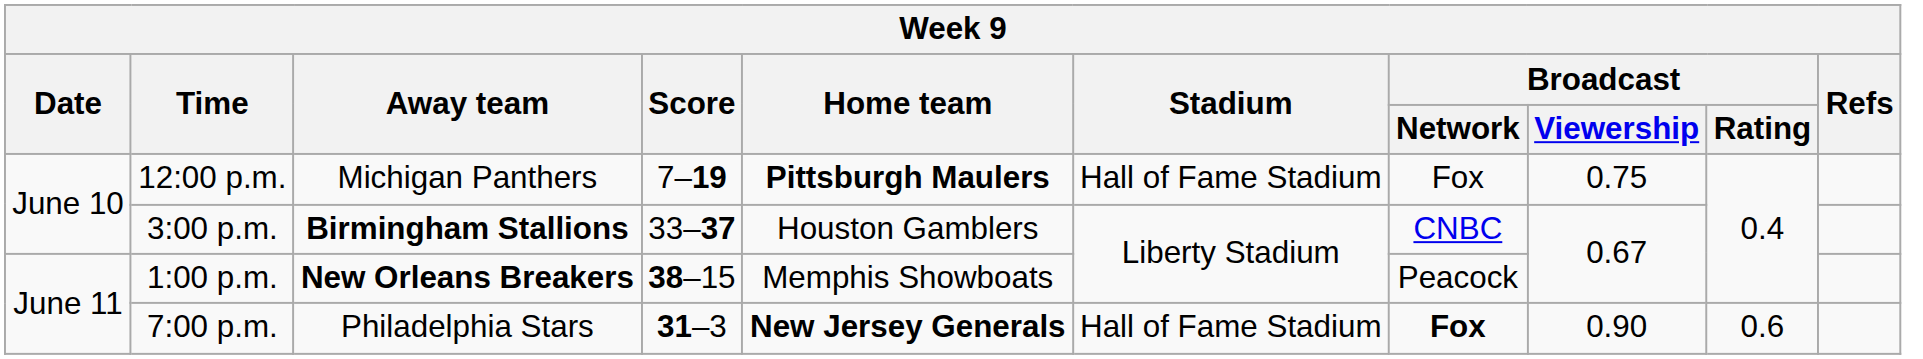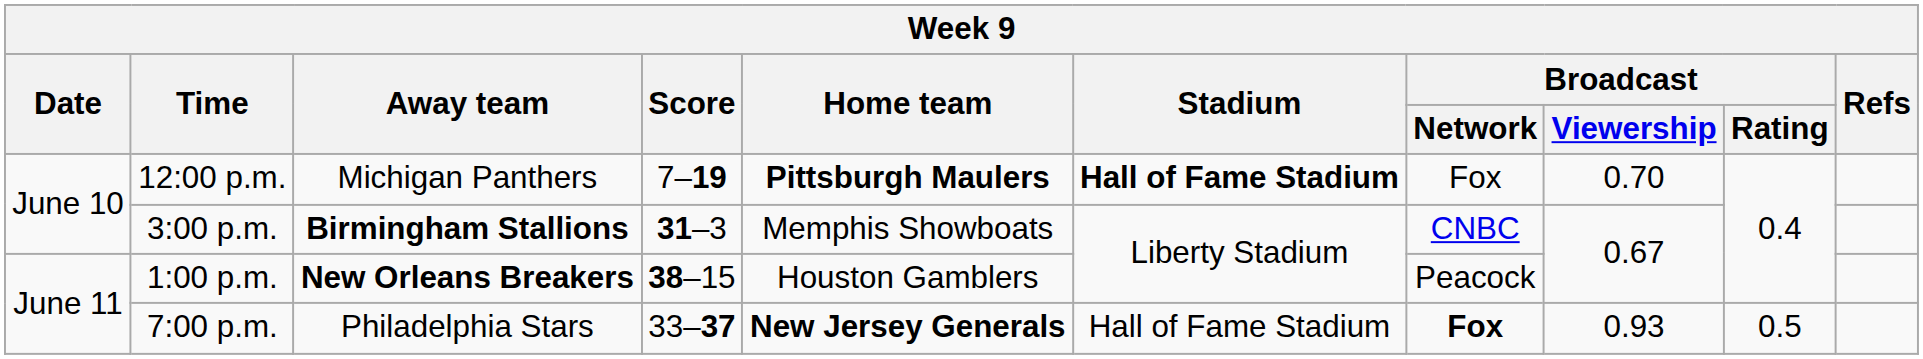 <table class="wikitable" style="text-align:center;">
 <tr>
 <th colspan="10">Week 9</th>
 </tr>
 <tr>
 <th rowspan="2">Date</th>
 <th rowspan="2">Time<br></th>
 <th rowspan="2">Away team</th>
 <th rowspan="2">Score</th>
 <th rowspan="2">Home team</th>
 <th rowspan="2">Stadium</th>
 <th colspan="3">Broadcast</th>
 <th rowspan="2">Refs</th>
 </tr>
 <tr>
 <th>Network</th>
 <th><a href='#'>Viewership</a><br></th>
 <th>Rating<br></th>
 </tr>
 <tr>
 <td rowspan=2>June 10</td>
 <td>12:00 p.m.</td>
 <td>Michigan Panthers</td>
 <td>7–<strong>19</strong></td>
 <td><strong>Pittsburgh Maulers</strong></td>
-<td>Hall of Fame Stadium</td>
+<td><strong>Hall of Fame Stadium</strong></td>
 <td>Fox</td>
-<td>0.75</td>
+<td>0.70</td>
 <td rowspan=3>0.4</td>
 <td></td>
 </tr>
 <tr>
 <td>3:00 p.m.</td>
 <td><strong>Birmingham Stallions</strong></td>
-<td>33–<strong>37</strong></td>
-<td>Houston Gamblers</td>
+<td><strong>31</strong>–3</td>
+<td>Memphis Showboats</td>
 <td rowspan="2">Liberty Stadium</td>
 <td><a href='#'>CNBC</a></td>
 <td rowspan="2">0.67</td>
 <td></td>
 </tr>
 <tr>
 <td rowspan=2>June 11</td>
 <td>1:00 p.m.</td>
 <td><strong>New Orleans Breakers</strong></td>
 <td><strong>38</strong>–15</td>
-<td>Memphis Showboats</td>
+<td>Houston Gamblers</td>
 <td>Peacock</td>
 <td></td>
 </tr>
 <tr>
 <td>7:00 p.m.</td>
 <td>Philadelphia Stars</td>
-<td><strong>31</strong>–3</td>
+<td>33–<strong>37</strong></td>
 <td><strong>New Jersey Generals</strong></td>
 <td>Hall of Fame Stadium</td>
 <td><strong>Fox</strong></td>
-<td>0.90</td>
-<td>0.6</td>
+<td>0.93</td>
+<td>0.5</td>
 <td></td>
 </tr>
 </table>
